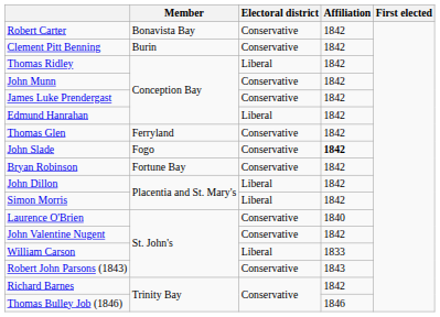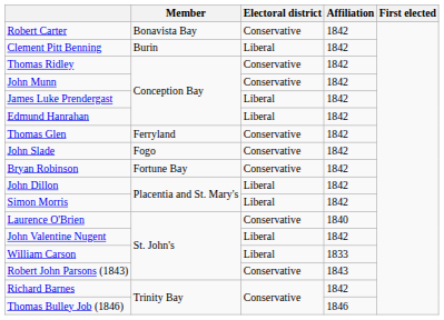 <table class="wikitable sortable">
 <tr>
 <th></th>
 <th>Member</th>
 <th>Electoral district</th>
 <th>Affiliation</th>
 <th>First elected</th>
 </tr>
 <tr>
 <td><a href='#'>Robert Carter</a></td>
 <td>Bonavista Bay</td>
 <td>Conservative</td>
 <td>1842</td>
 </tr>
 <tr>
 <td><a href='#'>Clement Pitt Benning</a></td>
 <td>Burin</td>
-<td>Conservative</td>
+<td>Liberal</td>
 <td>1842</td>
 </tr>
 <tr>
 <td><a href='#'>Thomas Ridley</a></td>
 <td rowspan=4>Conception Bay</td>
-<td>Liberal</td>
+<td>Conservative</td>
 <td>1842</td>
 </tr>
 <tr>
 <td><a href='#'>John Munn</a></td>
 <td>Conservative</td>
 <td>1842</td>
 </tr>
 <tr>
 <td><a href='#'>James Luke Prendergast</a></td>
-<td>Conservative</td>
+<td>Liberal</td>
 <td>1842</td>
 </tr>
 <tr>
 <td><a href='#'>Edmund Hanrahan</a></td>
 <td>Liberal</td>
 <td>1842</td>
 </tr>
 <tr>
 <td><a href='#'>Thomas Glen</a></td>
 <td>Ferryland</td>
 <td>Conservative</td>
 <td>1842</td>
 </tr>
 <tr>
 <td><a href='#'>John Slade</a></td>
 <td>Fogo</td>
 <td>Conservative</td>
-<td><strong>1842</strong></td>
+<td>1842</td>
 </tr>
 <tr>
 <td><a href='#'>Bryan Robinson</a></td>
 <td>Fortune Bay</td>
 <td>Conservative</td>
 <td>1842</td>
 </tr>
 <tr>
 <td><a href='#'>John Dillon</a></td>
 <td rowspan=2>Placentia and St. Mary's</td>
 <td>Liberal</td>
 <td>1842</td>
 </tr>
 <tr>
 <td><a href='#'>Simon Morris</a></td>
 <td>Liberal</td>
 <td>1842</td>
 </tr>
 <tr>
 <td><a href='#'>Laurence O'Brien</a></td>
 <td rowspan=4>St. John's</td>
 <td>Conservative</td>
 <td>1840</td>
 </tr>
 <tr>
 <td><a href='#'>John Valentine Nugent</a></td>
-<td>Conservative</td>
+<td>Liberal</td>
 <td>1842</td>
 </tr>
 <tr>
 <td><a href='#'>William Carson</a></td>
 <td>Liberal</td>
 <td>1833</td>
 </tr>
 <tr>
 <td><a href='#'>Robert John Parsons</a> (1843)</td>
 <td>Conservative</td>
 <td>1843</td>
 </tr>
 <tr>
 <td><a href='#'>Richard Barnes</a></td>
 <td rowspan=2>Trinity Bay</td>
 <td rowspan=2>Conservative</td>
 <td>1842</td>
 </tr>
 <tr>
 <td><a href='#'>Thomas Bulley Job</a> (1846)</td>
 <td>1846</td>
 </tr>
 </table>
